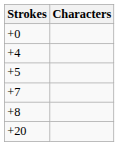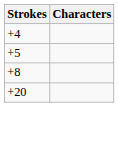 <table class="wikitable">
 <tr>
 <th>Strokes</th>
 <th>Characters</th>
-</tr>
-<tr --->
-<td>+0</td>
-<td style="font-size: large;"></td>
 </tr>
 <tr --->
 <td>+4</td>
 <td style="font-size: large;"></td>
 </tr>
 <tr --->
 <td>+5</td>
 <td style="font-size: large;"></td>
 </tr>
 <tr --->
-<td>+7</td>
-<td style="font-size: large;"> </td>
-</tr>
-<tr --->
 <td>+8</td>
 <td style="font-size: large;"></td>
 </tr>
 <tr --->
 <td>+20</td>
 <td style="font-size: large;"></td>
 </tr>
 </table>
